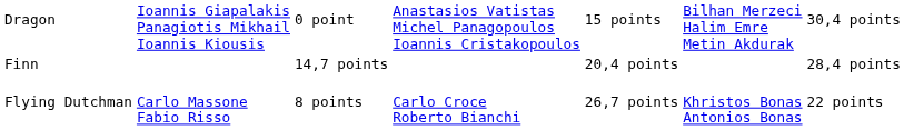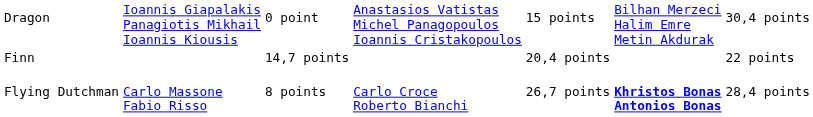 <table>
 <tr>
 <td>Dragon</td>
 <td><br><a href='#'>Ioannis Giapalakis</a><br><a href='#'>Panagiotis Mikhail</a><br><a href='#'>Ioannis Kiousis</a></td>
 <td>0 point</td>
 <td><br><a href='#'>Anastasios Vatistas</a><br><a href='#'>Michel Panagopoulos</a><br><a href='#'>Ioannis Cristakopoulos</a></td>
 <td>15 points</td>
 <td><br><a href='#'>Bilhan Merzeci</a><br><a href='#'>Halim Emre</a><br><a href='#'>Metin Akdurak</a></td>
 <td>30,4 points</td>
 </tr>
 <tr>
 <td>Finn</td>
 <td></td>
 <td>14,7 points</td>
 <td></td>
 <td>20,4 points</td>
 <td></td>
-<td>28,4 points</td>
+<td>22 points</td>
 </tr>
 <tr>
 <td>Flying Dutchman</td>
 <td><br><a href='#'>Carlo Massone</a><br><a href='#'>Fabio Risso</a></td>
 <td>8 points</td>
 <td><br><a href='#'>Carlo Croce</a><br><a href='#'>Roberto Bianchi</a></td>
 <td>26,7 points</td>
-<td><br><a href='#'>Khristos Bonas</a><br><a href='#'>Antonios Bonas</a></td>
-<td>22 points</td>
+<td><strong><br><a href='#'>Khristos Bonas</a><br><a href='#'>Antonios Bonas</a></strong></td>
+<td>28,4 points</td>
 </tr>
 </table>
